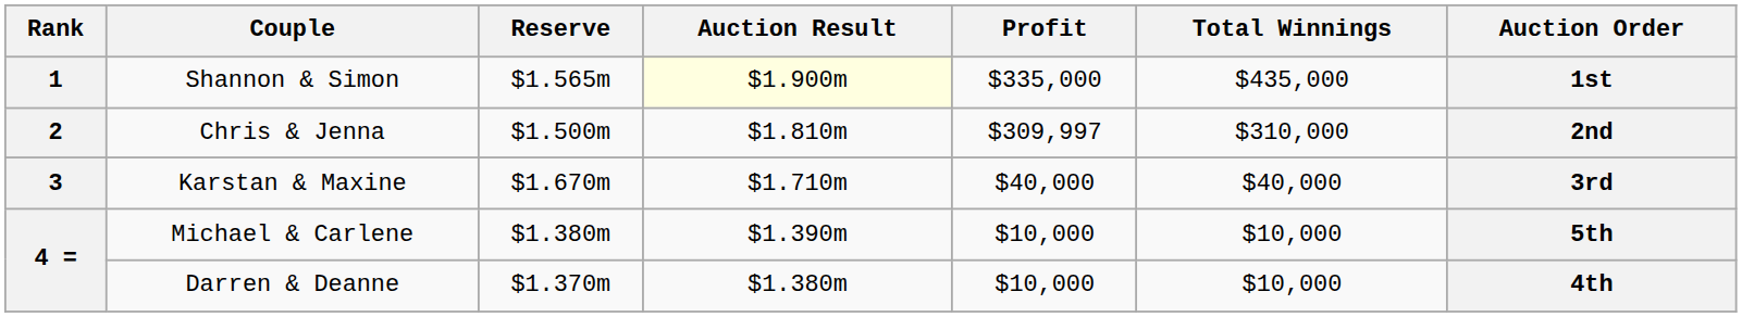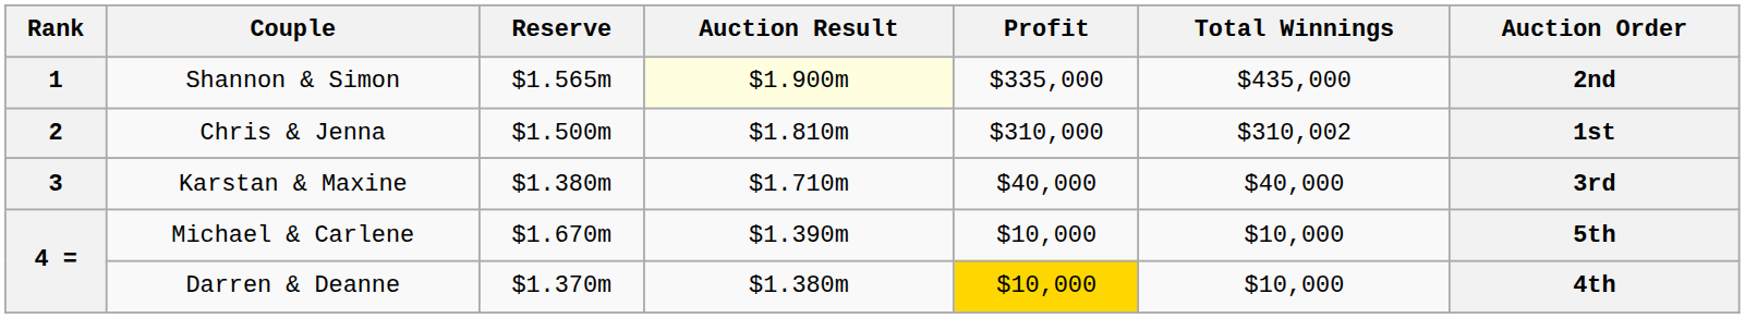 <table class="wikitable sortable" style="text-align: center; font-size: 9pt; line-height:20px; width:99%">
 <tr>
 <th>Rank</th>
 <th>Couple</th>
 <th>Reserve</th>
 <th>Auction Result</th>
 <th>Profit</th>
 <th>Total Winnings</th>
 <th>Auction Order</th>
 </tr>
 <tr>
 <th>1</th>
 <td>Shannon & Simon</td>
 <td>$1.565m</td>
 <td style="background: lightyellow;">$1.900m</td>
 <td>$335,000</td>
 <td>$435,000</td>
-<th>1st</th>
+<th>2nd</th>
 </tr>
 <tr>
 <th>2</th>
 <td>Chris & Jenna</td>
 <td>$1.500m</td>
 <td>$1.810m</td>
-<td>$309,997</td>
 <td>$310,000</td>
-<th>2nd</th>
+<td>$310,002</td>
+<th>1st</th>
 </tr>
 <tr>
 <th>3</th>
 <td>Karstan & Maxine</td>
-<td>$1.670m</td>
+<td>$1.380m</td>
 <td>$1.710m</td>
 <td>$40,000</td>
 <td>$40,000</td>
 <th>3rd</th>
 </tr>
 <tr>
 <th rowspan="2">4 =</th>
 <td>Michael & Carlene</td>
-<td>$1.380m</td>
+<td>$1.670m</td>
 <td>$1.390m</td>
 <td>$10,000</td>
 <td>$10,000</td>
 <th>5th</th>
 </tr>
 <tr>
 <td>Darren & Deanne</td>
 <td>$1.370m</td>
 <td>$1.380m</td>
-<td>$10,000</td>
+<td style="background: gold;">$10,000</td>
 <td>$10,000</td>
 <th>4th</th>
 </tr>
 </table>
